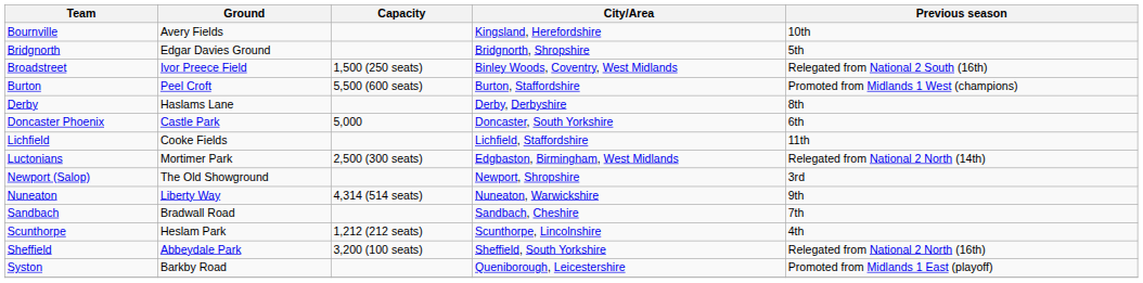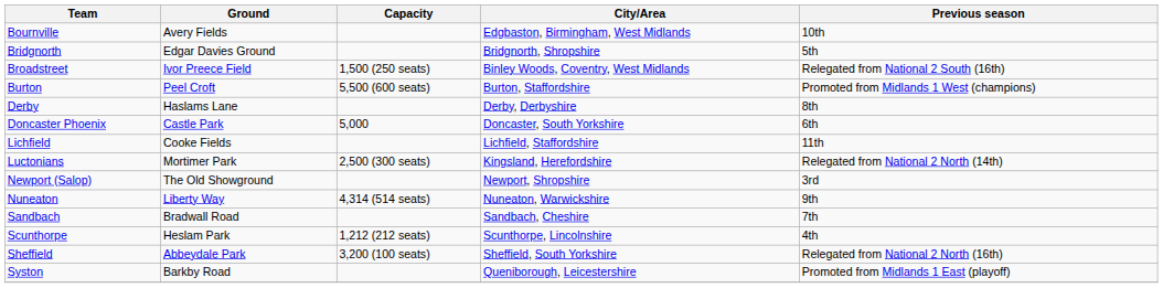 <table class="wikitable sortable" width=100%>
 <tr>
 <th>Team</th>
 <th>Ground</th>
 <th>Capacity</th>
 <th>City/Area</th>
 <th>Previous season</th>
 </tr>
 <tr>
 <td><a href='#'>Bournville</a></td>
 <td>Avery Fields</td>
 <td></td>
-<td><a href='#'>Kingsland</a>, <a href='#'>Herefordshire</a></td>
+<td><a href='#'>Edgbaston</a>, <a href='#'>Birmingham</a>, <a href='#'>West Midlands</a></td>
 <td>10th</td>
 </tr>
 <tr>
 <td><a href='#'>Bridgnorth</a></td>
 <td>Edgar Davies Ground</td>
 <td></td>
 <td><a href='#'>Bridgnorth</a>, <a href='#'>Shropshire</a></td>
 <td>5th</td>
 </tr>
 <tr>
 <td><a href='#'>Broadstreet</a></td>
 <td><a href='#'>Ivor Preece Field</a></td>
 <td>1,500 (250 seats)</td>
 <td><a href='#'>Binley Woods</a>, <a href='#'>Coventry</a>, <a href='#'>West Midlands</a></td>
 <td>Relegated from <a href='#'>National 2 South</a> (16th)</td>
 </tr>
 <tr>
 <td><a href='#'>Burton</a></td>
 <td><a href='#'>Peel Croft</a></td>
 <td>5,500 (600 seats)</td>
 <td><a href='#'>Burton</a>, <a href='#'>Staffordshire</a></td>
 <td>Promoted from <a href='#'>Midlands 1 West</a> (champions)</td>
 </tr>
 <tr>
 <td><a href='#'>Derby</a></td>
 <td>Haslams Lane</td>
 <td></td>
 <td><a href='#'>Derby</a>, <a href='#'>Derbyshire</a></td>
 <td>8th</td>
 </tr>
 <tr>
 <td><a href='#'>Doncaster Phoenix</a></td>
 <td><a href='#'>Castle Park</a></td>
 <td>5,000</td>
 <td><a href='#'>Doncaster</a>, <a href='#'>South Yorkshire</a></td>
 <td>6th</td>
 </tr>
 <tr>
 <td><a href='#'>Lichfield</a></td>
 <td>Cooke Fields</td>
 <td></td>
 <td><a href='#'>Lichfield</a>, <a href='#'>Staffordshire</a></td>
 <td>11th</td>
 </tr>
 <tr>
 <td><a href='#'>Luctonians</a></td>
 <td>Mortimer Park</td>
 <td>2,500 (300 seats)</td>
-<td><a href='#'>Edgbaston</a>, <a href='#'>Birmingham</a>, <a href='#'>West Midlands</a></td>
+<td><a href='#'>Kingsland</a>, <a href='#'>Herefordshire</a></td>
 <td>Relegated from <a href='#'>National 2 North</a> (14th)</td>
 </tr>
 <tr>
 <td><a href='#'>Newport (Salop)</a></td>
 <td>The Old Showground</td>
 <td></td>
 <td><a href='#'>Newport</a>, <a href='#'>Shropshire</a></td>
 <td>3rd</td>
 </tr>
 <tr>
 <td><a href='#'>Nuneaton</a></td>
 <td><a href='#'>Liberty Way</a></td>
 <td>4,314 (514 seats)</td>
 <td><a href='#'>Nuneaton</a>, <a href='#'>Warwickshire</a></td>
 <td>9th</td>
 </tr>
 <tr>
 <td><a href='#'>Sandbach</a></td>
 <td>Bradwall Road</td>
 <td></td>
 <td><a href='#'>Sandbach</a>, <a href='#'>Cheshire</a></td>
 <td>7th</td>
 </tr>
 <tr>
 <td><a href='#'>Scunthorpe</a></td>
 <td>Heslam Park</td>
 <td>1,212 (212 seats)</td>
 <td><a href='#'>Scunthorpe</a>, <a href='#'>Lincolnshire</a></td>
 <td>4th</td>
 </tr>
 <tr>
 <td><a href='#'>Sheffield</a></td>
 <td><a href='#'>Abbeydale Park</a></td>
 <td>3,200 (100 seats)</td>
 <td><a href='#'>Sheffield</a>, <a href='#'>South Yorkshire</a></td>
 <td>Relegated from <a href='#'>National 2 North</a> (16th)</td>
 </tr>
 <tr>
 <td><a href='#'>Syston</a></td>
 <td>Barkby Road</td>
 <td></td>
 <td><a href='#'>Queniborough</a>, <a href='#'>Leicestershire</a></td>
 <td>Promoted from <a href='#'>Midlands 1 East</a> (playoff)</td>
 </tr>
 <tr>
 </tr>
 </table>
